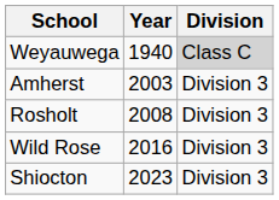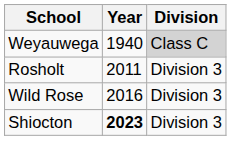 <table class="wikitable">
 <tr>
 <th>School</th>
 <th>Year</th>
 <th>Division</th>
 </tr>
 <tr>
 <td>Weyauwega</td>
 <td>1940</td>
 <td style="background: lightgrey;">Class C</td>
 </tr>
 <tr>
-<td>Amherst</td>
-<td>2003</td>
-<td>Division 3</td>
-</tr>
-<tr>
 <td>Rosholt</td>
-<td>2008</td>
+<td>2011</td>
 <td>Division 3</td>
 </tr>
 <tr>
 <td>Wild Rose</td>
 <td>2016</td>
 <td>Division 3</td>
 </tr>
 <tr>
 <td>Shiocton</td>
-<td>2023</td>
+<td><strong>2023</strong></td>
 <td>Division 3</td>
 </tr>
 </table>
